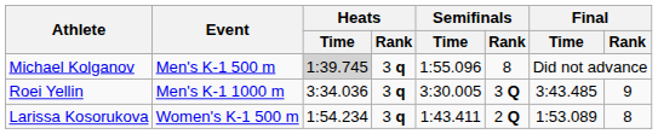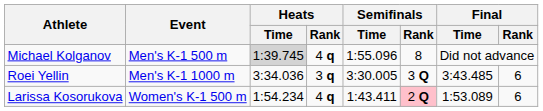 <table class="wikitable" style="font-size:90%">
 <tr>
 <th rowspan=2>Athlete</th>
 <th rowspan=2>Event</th>
 <th colspan=2>Heats</th>
 <th colspan=2>Semifinals</th>
 <th colspan=2>Final</th>
 </tr>
 <tr style="font-size:95%">
 <th>Time</th>
 <th>Rank</th>
 <th>Time</th>
 <th>Rank</th>
 <th>Time</th>
 <th>Rank</th>
 </tr>
 <tr align=center>
 <td align=left><a href='#'>Michael Kolganov</a></td>
 <td align=left><a href='#'>Men's K-1 500 m</a></td>
 <td style="background: lightgrey;">1:39.745</td>
-<td>3 <strong>q</strong></td>
+<td>4 <strong>q</strong></td>
 <td>1:55.096</td>
 <td>8</td>
 <td colspan=2>Did not advance</td>
 </tr>
 <tr align=center>
 <td align=left><a href='#'>Roei Yellin</a></td>
 <td align=left><a href='#'>Men's K-1 1000 m</a></td>
 <td>3:34.036</td>
 <td>3 <strong>q</strong></td>
 <td>3:30.005</td>
 <td>3 <strong>Q</strong></td>
 <td>3:43.485</td>
-<td>9</td>
+<td>6</td>
 </tr>
 <tr align=center>
 <td align=left><a href='#'>Larissa Kosorukova</a></td>
 <td align=left><a href='#'>Women's K-1 500 m</a></td>
 <td>1:54.234</td>
-<td>3 <strong>q</strong></td>
+<td>4 <strong>q</strong></td>
 <td>1:43.411</td>
-<td>2 <strong>Q</strong></td>
+<td style="background: pink;">2 <strong>Q</strong></td>
 <td>1:53.089</td>
-<td>8</td>
+<td>6</td>
 </tr>
 </table>
